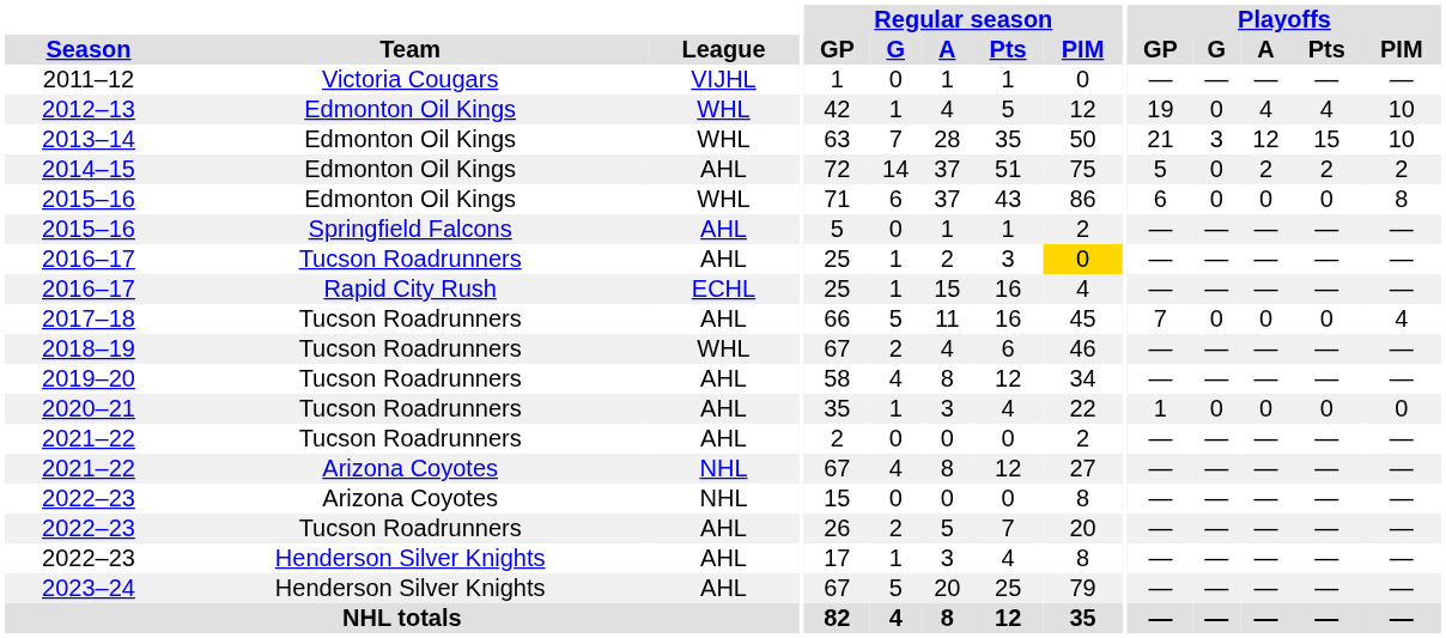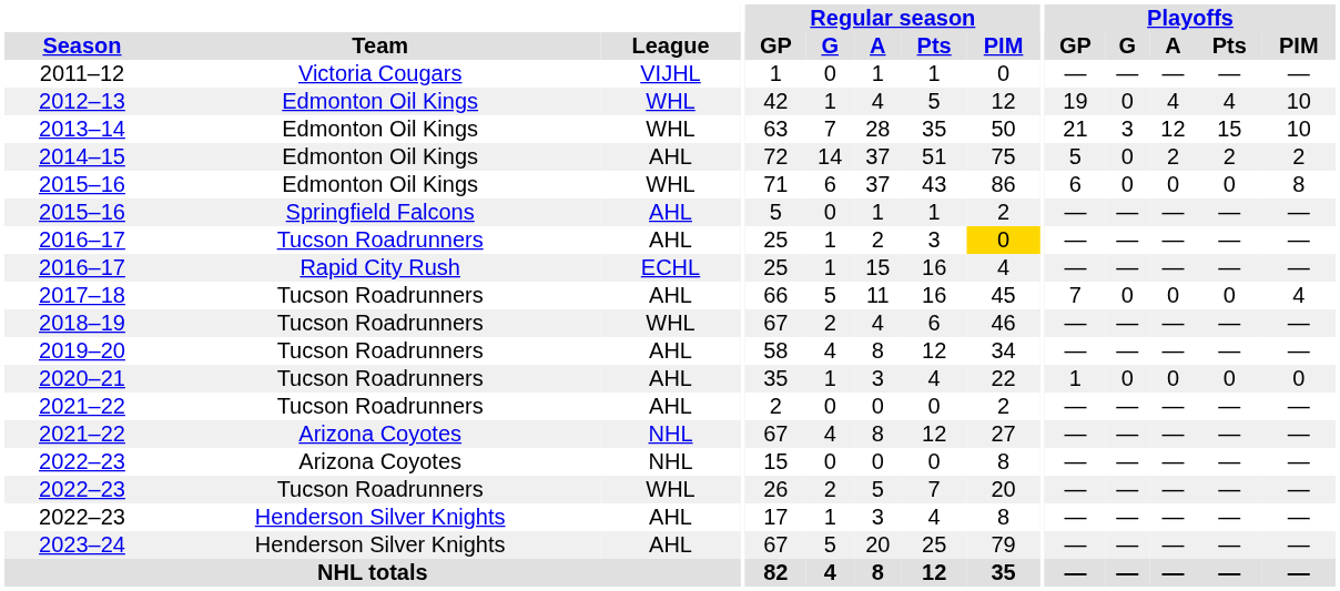 <table border="0" cellpadding="1" cellspacing="0" style="text-align:center; width:60em">
 <tr bgcolor="#e0e0e0">
 <th colspan="3" bgcolor="#ffffff"></th>
 <th rowspan="99" bgcolor="#ffffff"></th>
 <th colspan="5"><a href='#'>Regular season</a></th>
 <th rowspan="99" bgcolor="#ffffff"></th>
 <th colspan="5"><a href='#'>Playoffs</a></th>
 </tr>
 <tr bgcolor="#e0e0e0">
 <th><a href='#'>Season</a></th>
 <th>Team</th>
 <th>League</th>
 <th>GP</th>
 <th><a href='#'>G</a></th>
 <th><a href='#'>A</a></th>
 <th><a href='#'>Pts</a></th>
 <th><a href='#'>PIM</a></th>
 <th>GP</th>
 <th>G</th>
 <th>A</th>
 <th>Pts</th>
 <th>PIM</th>
 </tr>
 <tr>
 <td>2011–12</td>
 <td><a href='#'>Victoria Cougars</a></td>
 <td><a href='#'>VIJHL</a></td>
 <td>1</td>
 <td>0</td>
 <td>1</td>
 <td>1</td>
 <td>0</td>
 <td>—</td>
 <td>—</td>
 <td>—</td>
 <td>—</td>
 <td>—</td>
 </tr>
 <tr bgcolor="#f0f0f0">
 <td><a href='#'>2012–13</a></td>
 <td><a href='#'>Edmonton Oil Kings</a></td>
 <td><a href='#'>WHL</a></td>
 <td>42</td>
 <td>1</td>
 <td>4</td>
 <td>5</td>
 <td>12</td>
 <td>19</td>
 <td>0</td>
 <td>4</td>
 <td>4</td>
 <td>10</td>
 </tr>
 <tr>
 <td><a href='#'>2013–14</a></td>
 <td>Edmonton Oil Kings</td>
 <td>WHL</td>
 <td>63</td>
 <td>7</td>
 <td>28</td>
 <td>35</td>
 <td>50</td>
 <td>21</td>
 <td>3</td>
 <td>12</td>
 <td>15</td>
 <td>10</td>
 </tr>
 <tr bgcolor="#f0f0f0">
 <td><a href='#'>2014–15</a></td>
 <td>Edmonton Oil Kings</td>
 <td>AHL</td>
 <td>72</td>
 <td>14</td>
 <td>37</td>
 <td>51</td>
 <td>75</td>
 <td>5</td>
 <td>0</td>
 <td>2</td>
 <td>2</td>
 <td>2</td>
 </tr>
 <tr>
 <td><a href='#'>2015–16</a></td>
 <td>Edmonton Oil Kings</td>
 <td>WHL</td>
 <td>71</td>
 <td>6</td>
 <td>37</td>
 <td>43</td>
 <td>86</td>
 <td>6</td>
 <td>0</td>
 <td>0</td>
 <td>0</td>
 <td>8</td>
 </tr>
 <tr bgcolor="#f0f0f0">
 <td><a href='#'>2015–16</a></td>
 <td><a href='#'>Springfield Falcons</a></td>
 <td><a href='#'>AHL</a></td>
 <td>5</td>
 <td>0</td>
 <td>1</td>
 <td>1</td>
 <td>2</td>
 <td>—</td>
 <td>—</td>
 <td>—</td>
 <td>—</td>
 <td>—</td>
 </tr>
 <tr>
 <td><a href='#'>2016–17</a></td>
 <td><a href='#'>Tucson Roadrunners</a></td>
 <td>AHL</td>
 <td>25</td>
 <td>1</td>
 <td>2</td>
 <td>3</td>
 <td style="background: gold;">0</td>
 <td>—</td>
 <td>—</td>
 <td>—</td>
 <td>—</td>
 <td>—</td>
 </tr>
 <tr bgcolor="#f0f0f0">
 <td><a href='#'>2016–17</a></td>
 <td><a href='#'>Rapid City Rush</a></td>
 <td><a href='#'>ECHL</a></td>
 <td>25</td>
 <td>1</td>
 <td>15</td>
 <td>16</td>
 <td>4</td>
 <td>—</td>
 <td>—</td>
 <td>—</td>
 <td>—</td>
 <td>—</td>
 </tr>
 <tr>
 <td><a href='#'>2017–18</a></td>
 <td>Tucson Roadrunners</td>
 <td>AHL</td>
 <td>66</td>
 <td>5</td>
 <td>11</td>
 <td>16</td>
 <td>45</td>
 <td>7</td>
 <td>0</td>
 <td>0</td>
 <td>0</td>
 <td>4</td>
 </tr>
 <tr bgcolor="#f0f0f0">
 <td><a href='#'>2018–19</a></td>
 <td>Tucson Roadrunners</td>
 <td>WHL</td>
 <td>67</td>
 <td>2</td>
 <td>4</td>
 <td>6</td>
 <td>46</td>
 <td>—</td>
 <td>—</td>
 <td>—</td>
 <td>—</td>
 <td>—</td>
 </tr>
 <tr>
 <td><a href='#'>2019–20</a></td>
 <td>Tucson Roadrunners</td>
 <td>AHL</td>
 <td>58</td>
 <td>4</td>
 <td>8</td>
 <td>12</td>
 <td>34</td>
 <td>—</td>
 <td>—</td>
 <td>—</td>
 <td>—</td>
 <td>—</td>
 </tr>
 <tr bgcolor="#f0f0f0">
 <td><a href='#'>2020–21</a></td>
 <td>Tucson Roadrunners</td>
 <td>AHL</td>
 <td>35</td>
 <td>1</td>
 <td>3</td>
 <td>4</td>
 <td>22</td>
 <td>1</td>
 <td>0</td>
 <td>0</td>
 <td>0</td>
 <td>0</td>
 </tr>
 <tr>
 <td><a href='#'>2021–22</a></td>
 <td>Tucson Roadrunners</td>
 <td>AHL</td>
 <td>2</td>
 <td>0</td>
 <td>0</td>
 <td>0</td>
 <td>2</td>
 <td>—</td>
 <td>—</td>
 <td>—</td>
 <td>—</td>
 <td>—</td>
 </tr>
 <tr bgcolor="#f0f0f0">
 <td><a href='#'>2021–22</a></td>
 <td><a href='#'>Arizona Coyotes</a></td>
 <td><a href='#'>NHL</a></td>
 <td>67</td>
 <td>4</td>
 <td>8</td>
 <td>12</td>
 <td>27</td>
 <td>—</td>
 <td>—</td>
 <td>—</td>
 <td>—</td>
 <td>—</td>
 </tr>
 <tr>
 <td><a href='#'>2022–23</a></td>
 <td>Arizona Coyotes</td>
 <td>NHL</td>
 <td>15</td>
 <td>0</td>
 <td>0</td>
 <td>0</td>
 <td>8</td>
 <td>—</td>
 <td>—</td>
 <td>—</td>
 <td>—</td>
 <td>—</td>
 </tr>
 <tr bgcolor="#f0f0f0">
 <td><a href='#'>2022–23</a></td>
 <td>Tucson Roadrunners</td>
-<td>AHL</td>
+<td>WHL</td>
 <td>26</td>
 <td>2</td>
 <td>5</td>
 <td>7</td>
 <td>20</td>
 <td>—</td>
 <td>—</td>
 <td>—</td>
 <td>—</td>
 <td>—</td>
 </tr>
 <tr>
 <td>2022–23</td>
 <td><a href='#'>Henderson Silver Knights</a></td>
 <td>AHL</td>
 <td>17</td>
 <td>1</td>
 <td>3</td>
 <td>4</td>
 <td>8</td>
 <td>—</td>
 <td>—</td>
 <td>—</td>
 <td>—</td>
 <td>—</td>
 </tr>
 <tr bgcolor="#f0f0f0">
 <td><a href='#'>2023–24</a></td>
 <td>Henderson Silver Knights</td>
 <td>AHL</td>
 <td>67</td>
 <td>5</td>
 <td>20</td>
 <td>25</td>
 <td>79</td>
 <td>—</td>
 <td>—</td>
 <td>—</td>
 <td>—</td>
 <td>—</td>
 </tr>
 <tr bgcolor="#e0e0e0">
 <th colspan="3">NHL totals</th>
 <th>82</th>
 <th>4</th>
 <th>8</th>
 <th>12</th>
 <th>35</th>
 <th>—</th>
 <th>—</th>
 <th>—</th>
 <th>—</th>
 <th>—</th>
 </tr>
 </table>
